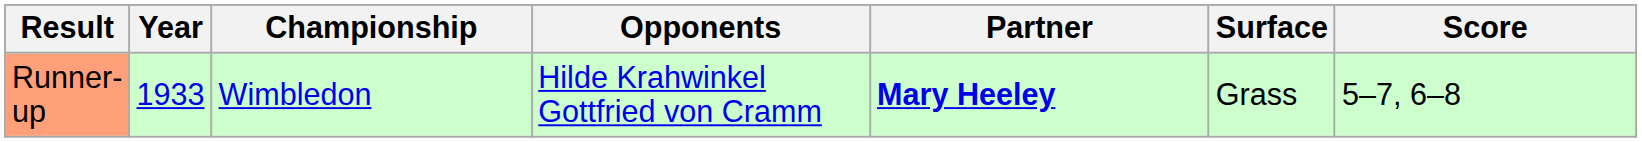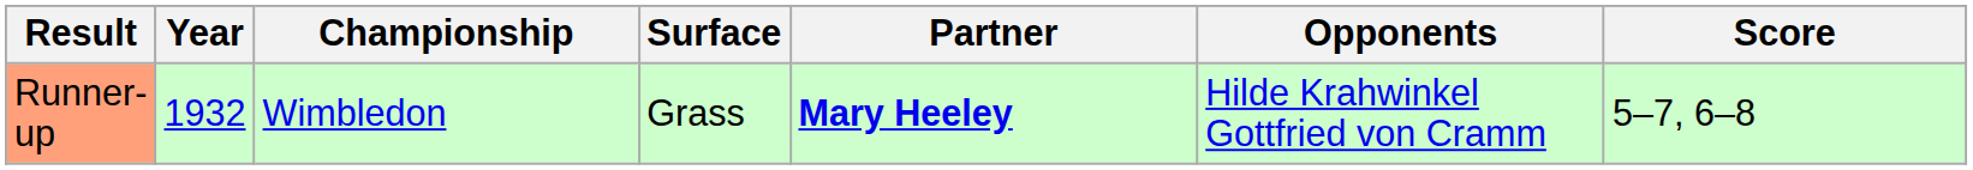 <table class="sortable wikitable">
 <tr>
 <th style="width:40px">Result</th>
 <th style="width:30px">Year</th>
 <th style="width:160px">Championship</th>
+<th style="width:50px">Surface</th>
+<th style="width:170px">Partner</th>
 <th style="width:170px">Opponents</th>
-<th style="width:170px">Partner</th>
-<th style="width:50px">Surface</th>
 <th style="width:150px" class="unsortable">Score</th>
 </tr>
 <tr style="background:#ccffcc">
 <td style="background:#FFA07A">Runner-up</td>
-<td><a href='#'>1933</a></td>
+<td><a href='#'>1932</a></td>
 <td><a href='#'>Wimbledon</a></td>
+<td>Grass</td>
+<td><strong> <a href='#'>Mary Heeley</a></strong></td>
 <td> <a href='#'>Hilde Krahwinkel</a>  <br>  <a href='#'>Gottfried von Cramm</a></td>
-<td><strong> <a href='#'>Mary Heeley</a></strong></td>
-<td>Grass</td>
 <td>5–7, 6–8</td>
 </tr>
 </table>
